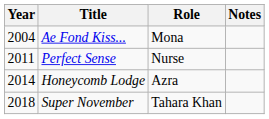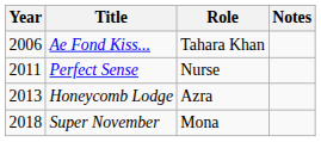 <table class="wikitable sortable">
 <tr>
 <th>Year</th>
 <th>Title</th>
 <th>Role</th>
 <th>Notes</th>
 </tr>
 <tr>
-<td>2004</td>
+<td>2006</td>
 <td><em><a href='#'>Ae Fond Kiss...</a></em></td>
-<td>Mona</td>
+<td>Tahara Khan</td>
 <td></td>
 </tr>
 <tr>
 <td>2011</td>
 <td><em><a href='#'>Perfect Sense</a></em></td>
 <td>Nurse</td>
 <td></td>
 </tr>
 <tr>
-<td>2014</td>
+<td>2013</td>
 <td><em>Honeycomb Lodge</em></td>
 <td>Azra</td>
 <td></td>
 </tr>
 <tr>
 <td>2018</td>
 <td><em>Super November</em></td>
-<td>Tahara Khan</td>
+<td>Mona</td>
 <td></td>
 </tr>
 </table>
